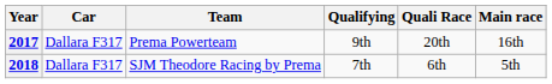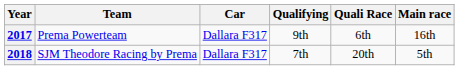 <table class="wikitable" style="text-align:center; font-size:90%">
 <tr>
 <th>Year</th>
+<th>Team</th>
 <th>Car</th>
-<th>Team</th>
 <th>Qualifying</th>
 <th>Quali Race</th>
 <th>Main race</th>
 </tr>
 <tr>
 <th><a href='#'>2017</a></th>
+<td align="left" nowrap> <a href='#'>Prema Powerteam</a></td>
 <td align="left" nowrap><a href='#'>Dallara F317</a></td>
-<td align="left" nowrap> <a href='#'>Prema Powerteam</a></td>
 <td>9th</td>
-<td>20th</td>
+<td>6th</td>
 <td>16th</td>
 </tr>
 <tr>
 <th><a href='#'>2018</a></th>
+<td align="left" nowrap> <a href='#'>SJM Theodore Racing by Prema</a></td>
 <td align="left" nowrap><a href='#'>Dallara F317</a></td>
-<td align="left" nowrap> <a href='#'>SJM Theodore Racing by Prema</a></td>
 <td>7th</td>
-<td>6th</td>
+<td>20th</td>
 <td>5th</td>
 </tr>
 </table>
